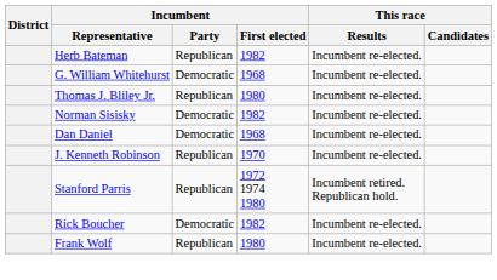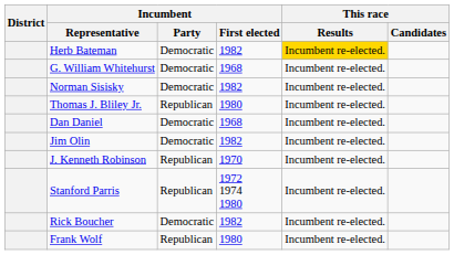 <table class=wikitable>
 <tr>
 <th rowspan=2>District</th>
 <th colspan=3>Incumbent</th>
 <th colspan=2>This race</th>
 </tr>
 <tr>
 <th>Representative</th>
 <th>Party</th>
 <th>First elected</th>
 <th>Results</th>
 <th>Candidates</th>
 </tr>
 <tr>
 <th></th>
 <td><a href='#'>Herb Bateman</a></td>
-<td>Republican</td>
+<td>Democratic</td>
 <td><a href='#'>1982</a></td>
-<td>Incumbent re-elected.</td>
+<td style="background: gold;">Incumbent re-elected.</td>
 <td nowrap></td>
 </tr>
 <tr>
 <th></th>
 <td><a href='#'>G. William Whitehurst</a></td>
 <td>Democratic</td>
 <td><a href='#'>1968</a></td>
+<td>Incumbent re-elected.</td>
+<td nowrap></td>
+</tr>
+<tr>
+<th></th>
+<td><a href='#'>Norman Sisisky</a></td>
+<td>Democratic</td>
+<td><a href='#'>1982</a></td>
 <td>Incumbent re-elected.</td>
 <td nowrap></td>
 </tr>
 <tr>
 <th></th>
 <td><a href='#'>Thomas J. Bliley Jr.</a></td>
 <td>Republican</td>
 <td><a href='#'>1980</a></td>
 <td>Incumbent re-elected.</td>
 <td nowrap></td>
 </tr>
 <tr>
 <th></th>
-<td><a href='#'>Norman Sisisky</a></td>
+<td><a href='#'>Dan Daniel</a></td>
 <td>Democratic</td>
-<td><a href='#'>1982</a></td>
+<td><a href='#'>1968</a></td>
 <td>Incumbent re-elected.</td>
 <td nowrap></td>
 </tr>
 <tr>
 <th></th>
-<td><a href='#'>Dan Daniel</a></td>
+<td><a href='#'>Jim Olin</a></td>
 <td>Democratic</td>
-<td><a href='#'>1968</a></td>
+<td><a href='#'>1982</a></td>
 <td>Incumbent re-elected.</td>
 <td nowrap></td>
 </tr>
 <tr>
 <th></th>
 <td><a href='#'>J. Kenneth Robinson</a></td>
 <td>Republican</td>
 <td><a href='#'>1970</a></td>
 <td>Incumbent re-elected.</td>
 <td nowrap></td>
 </tr>
 <tr>
 <th></th>
 <td><a href='#'>Stanford Parris</a></td>
 <td>Republican</td>
 <td><a href='#'>1972</a><br>1974 <br><a href='#'>1980</a></td>
-<td>Incumbent retired.<br>Republican hold.</td>
+<td>Incumbent re-elected.</td>
 <td nowrap></td>
 </tr>
 <tr>
 <th></th>
 <td><a href='#'>Rick Boucher</a></td>
 <td>Democratic</td>
 <td><a href='#'>1982</a></td>
 <td>Incumbent re-elected.</td>
 <td nowrap></td>
 </tr>
 <tr>
 <th></th>
 <td><a href='#'>Frank Wolf</a></td>
 <td>Republican</td>
 <td><a href='#'>1980</a></td>
 <td>Incumbent re-elected.</td>
 <td nowrap></td>
 </tr>
 </table>
